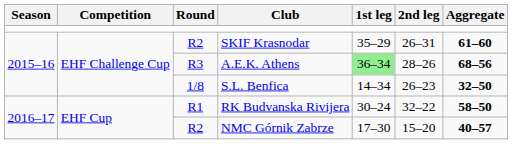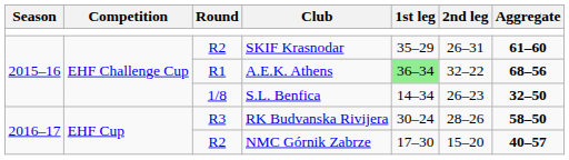 <table class="wikitable">
 <tr>
 <th>Season</th>
 <th>Competition</th>
 <th>Round</th>
 <th>Club</th>
 <th>1st leg</th>
 <th>2nd leg</th>
 <th>Aggregate</th>
 </tr>
 <tr>
 <td colspan="7" bgcolor=white></td>
 </tr>
 <tr>
 <td rowspan="3"><a href='#'>2015–16</a></td>
 <td rowspan="3"><a href='#'>EHF Challenge Cup</a></td>
 <td style="text-align:center;"><a href='#'>R2</a></td>
 <td> <a href='#'>SKIF Krasnodar</a></td>
 <td style="text-align:center;">35–29</td>
 <td style="text-align:center;">26–31</td>
 <td style="text-align:center;"><strong>61–60</strong></td>
 </tr>
 <tr>
-<td style="text-align:center;"><a href='#'>R3</a></td>
+<td style="text-align:center;"><a href='#'>R1</a></td>
 <td> <a href='#'>A.E.K. Athens</a></td>
 <td style="background: lightgreen; text-align:center;">36–34</td>
-<td style="text-align:center;">28–26</td>
+<td style="text-align:center;">32–22</td>
 <td style="text-align:center;"><strong>68–56</strong></td>
 </tr>
 <tr>
 <td style="text-align:center;"><a href='#'>1/8</a></td>
 <td> <a href='#'>S.L. Benfica</a></td>
 <td style="text-align:center;">14–34</td>
 <td style="text-align:center;">26–23</td>
 <td style="text-align:center;"><strong>32–50</strong></td>
 </tr>
 <tr>
 <td rowspan="2"><a href='#'>2016–17</a></td>
 <td rowspan="2"><a href='#'>EHF Cup</a></td>
-<td style="text-align:center;"><a href='#'>R1</a></td>
+<td style="text-align:center;"><a href='#'>R3</a></td>
 <td> <a href='#'>RK Budvanska Rivijera</a></td>
 <td style="text-align:center;">30–24</td>
-<td style="text-align:center;">32–22</td>
+<td style="text-align:center;">28–26</td>
 <td style="text-align:center;"><strong>58–50</strong></td>
 </tr>
 <tr>
 <td style="text-align:center;"><a href='#'>R2</a></td>
 <td> <a href='#'>NMC Górnik Zabrze</a></td>
 <td style="text-align:center;">17–30</td>
 <td style="text-align:center;">15–20</td>
 <td style="text-align:center;"><strong>40–57</strong></td>
 </tr>
 </table>
